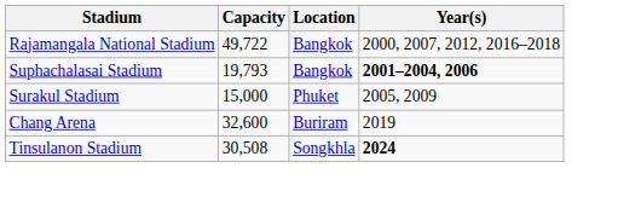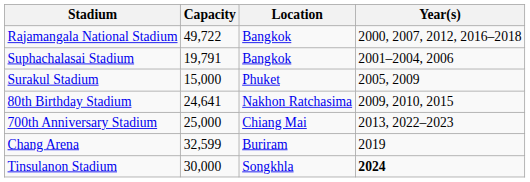 <table class="wikitable">
 <tr>
 <th>Stadium</th>
 <th>Capacity</th>
 <th>Location</th>
 <th>Year(s)</th>
 </tr>
 <tr>
 <td><a href='#'>Rajamangala National Stadium</a></td>
 <td>49,722</td>
 <td><a href='#'>Bangkok</a></td>
 <td>2000, 2007, 2012, 2016–2018</td>
 </tr>
 <tr>
 <td style="text-align:left"><a href='#'>Suphachalasai Stadium</a></td>
-<td style="text-align:left">19,793</td>
+<td style="text-align:left">19,791</td>
 <td style="text-align:left"><a href='#'>Bangkok</a></td>
-<td style="text-align:left"><strong>2001–2004, 2006</strong></td>
+<td style="text-align:left">2001–2004, 2006</td>
 </tr>
 <tr>
 <td style="text-align:left"><a href='#'>Surakul Stadium</a></td>
 <td style="text-align:left">15,000</td>
 <td style="text-align:left"><a href='#'>Phuket</a></td>
 <td style="text-align:left">2005, 2009</td>
 </tr>
 <tr>
+<td><a href='#'>80th Birthday Stadium</a></td>
+<td>24,641</td>
+<td><a href='#'>Nakhon Ratchasima</a></td>
+<td>2009, 2010, 2015</td>
+</tr>
+<tr>
+<td style="text-align:left"><a href='#'>700th Anniversary Stadium</a></td>
+<td style="text-align:left">25,000</td>
+<td style="text-align:left"><a href='#'>Chiang Mai</a></td>
+<td style="text-align:left">2013, 2022–2023</td>
+</tr>
+<tr>
 <td style="text-align:left"><a href='#'>Chang Arena</a></td>
-<td style="text-align:left">32,600</td>
+<td style="text-align:left">32,599</td>
 <td style="text-align:left"><a href='#'>Buriram</a></td>
 <td style="text-align:left">2019</td>
 </tr>
 <tr>
 <td><a href='#'>Tinsulanon Stadium</a></td>
-<td>30,508</td>
+<td>30,000</td>
 <td><a href='#'>Songkhla</a></td>
 <td><strong>2024</strong></td>
 </tr>
 </table>
